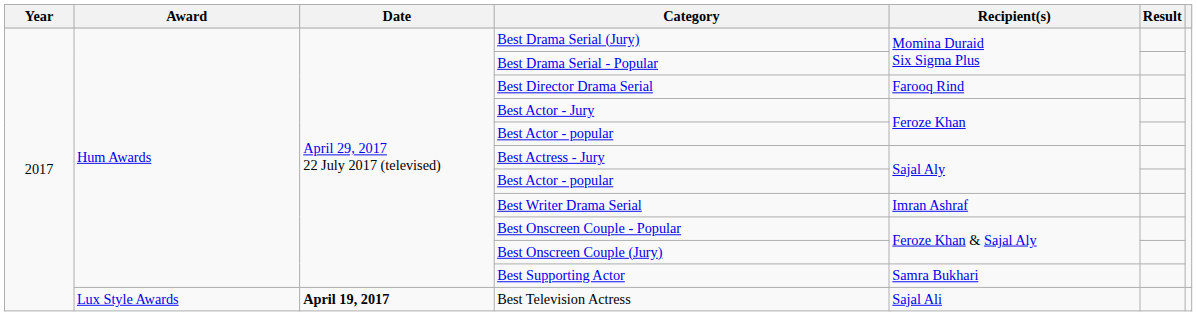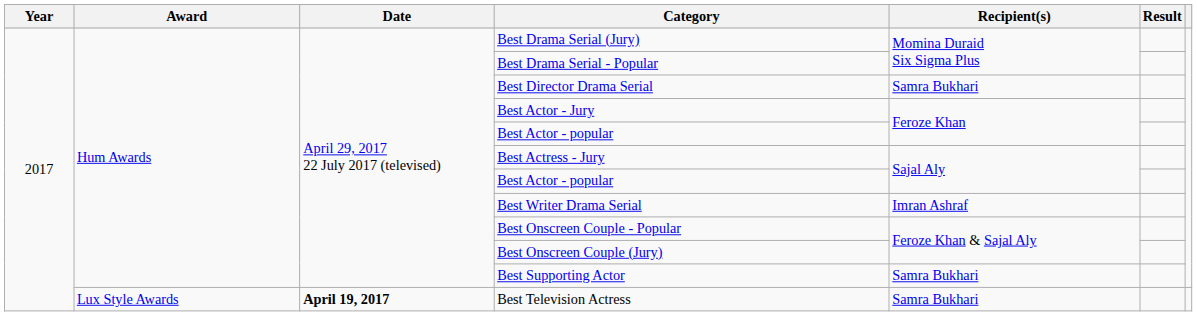 <table class="wikitable"  style="width:100%; font-size:95%;">
 <tr style="background:#ccc; text-align:center;">
 <th scope="col" style="width:6%;">Year</th>
 <th scope="col" style="width:20%;">Award</th>
 <th scope="col" style="width:17%;">Date</th>
 <th scope="col" style="width:35%;">Category</th>
 <th scope="col" style="width:30%;">Recipient(s)</th>
 <th scope="col" style="width:10%;">Result</th>
 <th></th>
 </tr>
 <tr>
 <td rowspan="29" style="text-align:center;">2017</td>
 <td rowspan="11"><a href='#'>Hum Awards</a></td>
 <td rowspan="11"><a href='#'>April 29, 2017</a><br>22 July 2017 (televised)</td>
 <td><a href='#'>Best Drama Serial (Jury)</a></td>
 <td rowspan="2"><a href='#'>Momina Duraid</a><br><a href='#'>Six Sigma Plus</a></td>
 <td></td>
 <td rowspan="11" style="text-align:center;"></td>
 </tr>
 <tr>
 <td><a href='#'>Best Drama Serial - Popular</a></td>
 <td></td>
 </tr>
 <tr>
 <td><a href='#'>Best Director Drama Serial</a></td>
-<td><a href='#'>Farooq Rind</a></td>
+<td><a href='#'>Samra Bukhari</a></td>
 <td></td>
 </tr>
 <tr>
 <td><a href='#'>Best Actor - Jury</a></td>
 <td rowspan="2"><a href='#'>Feroze Khan</a></td>
 <td></td>
 </tr>
 <tr>
 <td><a href='#'>Best Actor - popular</a></td>
 <td></td>
 </tr>
 <tr>
 <td><a href='#'>Best Actress - Jury</a></td>
 <td rowspan="2"><a href='#'>Sajal Aly</a></td>
 <td></td>
 </tr>
 <tr>
 <td><a href='#'>Best Actor - popular</a></td>
 <td></td>
 </tr>
 <tr>
 <td><a href='#'>Best Writer Drama Serial</a></td>
 <td><a href='#'>Imran Ashraf</a></td>
 <td></td>
 </tr>
 <tr>
 <td><a href='#'>Best Onscreen Couple - Popular</a></td>
 <td rowspan="2"><a href='#'>Feroze Khan</a> & <a href='#'>Sajal Aly</a></td>
 <td></td>
 </tr>
 <tr>
 <td><a href='#'>Best Onscreen Couple (Jury)</a></td>
 <td></td>
 </tr>
 <tr>
 <td><a href='#'>Best Supporting Actor</a></td>
 <td><a href='#'>Samra Bukhari</a></td>
 <td></td>
 </tr>
 <tr>
 <td rowspan="2"><a href='#'>Lux Style Awards</a></td>
 <td><strong>April 19, 2017</strong></td>
 <td>Best Television Actress</td>
-<td><a href='#'>Sajal Ali</a></td>
+<td><a href='#'>Samra Bukhari</a></td>
 <td></td>
 <td></td>
 </tr>
 </table>
